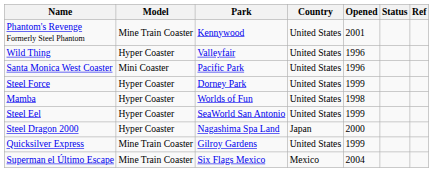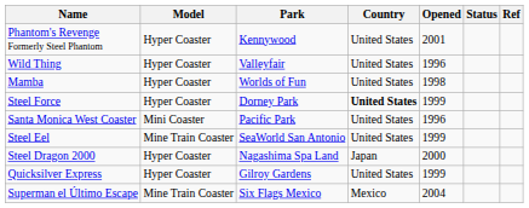 <table class="wikitable sortable">
 <tr>
 <th>Name</th>
 <th>Model</th>
 <th>Park</th>
 <th>Country</th>
 <th>Opened</th>
 <th>Status</th>
 <th class="unsortable">Ref</th>
 </tr>
 <tr>
 <td><a href='#'>Phantom's Revenge</a><br><small>Formerly Steel Phantom</small></td>
-<td>Mine Train Coaster</td>
+<td>Hyper Coaster</td>
 <td><a href='#'>Kennywood</a></td>
 <td> United States</td>
 <td>2001</td>
 <td></td>
 <td></td>
 </tr>
 <tr>
 <td><a href='#'>Wild Thing</a></td>
 <td>Hyper Coaster</td>
 <td><a href='#'>Valleyfair</a></td>
 <td> United States</td>
 <td>1996</td>
 <td></td>
 <td></td>
 </tr>
 <tr>
+<td><a href='#'>Mamba</a></td>
+<td>Hyper Coaster</td>
+<td><a href='#'>Worlds of Fun</a></td>
+<td> United States</td>
+<td>1998</td>
+<td></td>
+<td></td>
+</tr>
+<tr>
+<td><a href='#'>Steel Force</a></td>
+<td>Hyper Coaster</td>
+<td><a href='#'>Dorney Park</a></td>
+<td><strong> United States</strong></td>
+<td>1999</td>
+<td></td>
+<td></td>
+</tr>
+<tr>
 <td><a href='#'>Santa Monica West Coaster</a></td>
 <td>Mini Coaster</td>
 <td><a href='#'>Pacific Park</a></td>
 <td> United States</td>
 <td>1996</td>
 <td></td>
 <td></td>
 </tr>
 <tr>
-<td><a href='#'>Steel Force</a></td>
-<td>Hyper Coaster</td>
-<td><a href='#'>Dorney Park</a></td>
-<td> United States</td>
-<td>1999</td>
-<td></td>
-<td></td>
-</tr>
-<tr>
-<td><a href='#'>Mamba</a></td>
-<td>Hyper Coaster</td>
-<td><a href='#'>Worlds of Fun</a></td>
-<td> United States</td>
-<td>1998</td>
-<td></td>
-<td></td>
-</tr>
-<tr>
 <td><a href='#'>Steel Eel</a></td>
-<td>Hyper Coaster</td>
+<td>Mine Train Coaster</td>
 <td><a href='#'>SeaWorld San Antonio</a></td>
 <td> United States</td>
 <td>1999</td>
 <td></td>
 <td></td>
 </tr>
 <tr>
 <td><a href='#'>Steel Dragon 2000</a></td>
 <td>Hyper Coaster </td>
 <td><a href='#'>Nagashima Spa Land</a></td>
 <td> Japan</td>
 <td>2000</td>
 <td></td>
 <td></td>
 </tr>
 <tr>
 <td><a href='#'>Quicksilver Express</a></td>
-<td>Mine Train Coaster</td>
+<td>Hyper Coaster</td>
 <td><a href='#'>Gilroy Gardens</a></td>
 <td> United States</td>
 <td>1999</td>
 <td></td>
 <td></td>
 </tr>
 <tr>
 <td><a href='#'>Superman el Último Escape</a></td>
 <td>Mine Train Coaster</td>
 <td><a href='#'>Six Flags Mexico</a></td>
 <td> Mexico</td>
 <td>2004</td>
 <td></td>
 <td></td>
 </tr>
 </table>
